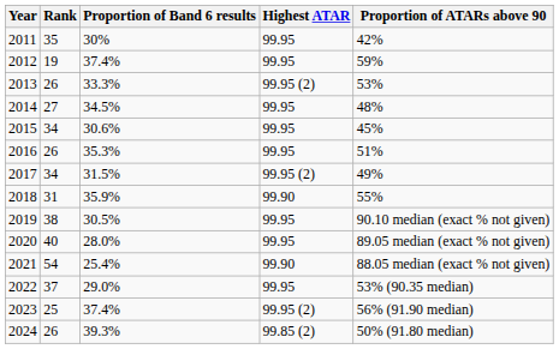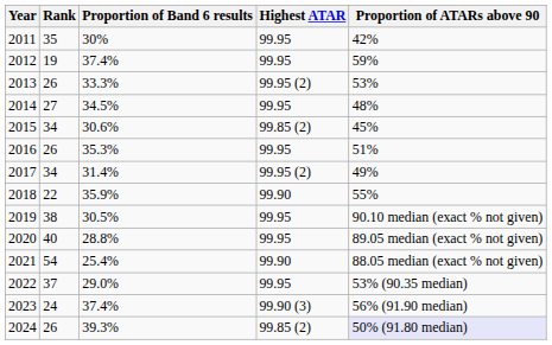 <table class="wikitable">
 <tr>
 <th>Year</th>
 <th>Rank</th>
 <th>Proportion of Band 6 results</th>
 <th>Highest <a href='#'>ATAR</a></th>
 <th>Proportion of ATARs above 90</th>
 </tr>
 <tr>
 <td>2011</td>
 <td>35</td>
 <td>30%</td>
 <td>99.95</td>
 <td>42%</td>
 </tr>
 <tr>
 <td>2012</td>
 <td>19</td>
 <td>37.4%</td>
 <td>99.95</td>
 <td>59%</td>
 </tr>
 <tr>
 <td>2013</td>
 <td>26</td>
 <td>33.3%</td>
 <td>99.95 (2)</td>
 <td>53%</td>
 </tr>
 <tr>
 <td>2014</td>
 <td>27</td>
 <td>34.5%</td>
 <td>99.95</td>
 <td>48%</td>
 </tr>
 <tr>
 <td>2015</td>
 <td>34</td>
 <td>30.6%</td>
-<td>99.95</td>
+<td>99.85 (2)</td>
 <td>45%</td>
 </tr>
 <tr>
 <td>2016</td>
 <td>26</td>
 <td>35.3%</td>
 <td>99.95</td>
 <td>51%</td>
 </tr>
 <tr>
 <td>2017</td>
 <td>34</td>
-<td>31.5%</td>
+<td>31.4%</td>
 <td>99.95 (2)</td>
 <td>49%</td>
 </tr>
 <tr>
 <td>2018</td>
-<td>31</td>
+<td>22</td>
 <td>35.9%</td>
 <td>99.90</td>
 <td>55%</td>
 </tr>
 <tr>
 <td>2019</td>
 <td>38</td>
 <td>30.5%</td>
 <td>99.95</td>
 <td>90.10 median (exact % not given)</td>
 </tr>
 <tr>
 <td>2020</td>
 <td>40</td>
-<td>28.0%</td>
+<td>28.8%</td>
 <td>99.95</td>
 <td>89.05 median (exact % not given)</td>
 </tr>
 <tr>
 <td>2021</td>
 <td>54</td>
 <td>25.4%</td>
 <td>99.90</td>
 <td>88.05 median (exact % not given)</td>
 </tr>
 <tr>
 <td>2022</td>
 <td>37</td>
 <td>29.0%</td>
 <td>99.95</td>
 <td>53% (90.35 median)</td>
 </tr>
 <tr>
 <td>2023</td>
-<td>25</td>
+<td>24</td>
 <td>37.4%</td>
-<td>99.95 (2)</td>
+<td>99.90 (3)</td>
 <td>56% (91.90 median)</td>
 </tr>
 <tr>
 <td>2024</td>
 <td>26</td>
 <td>39.3%</td>
 <td>99.85 (2)</td>
-<td>50% (91.80 median)</td>
+<td style="background: lavender;">50% (91.80 median)</td>
 </tr>
 </table>
